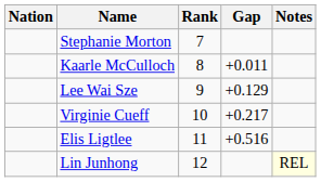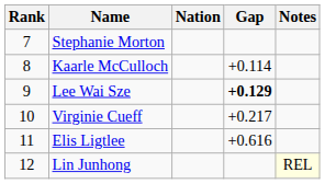 <table class="wikitable sortable" style="text-align:center">
 <tr>
+<th>Rank</th>
+<th>Name</th>
 <th>Nation</th>
-<th>Name</th>
-<th>Rank</th>
 <th>Gap</th>
 <th>Notes</th>
 </tr>
 <tr>
+<td>7</td>
+<td align=left><a href='#'>Stephanie Morton</a></td>
 <td align=left></td>
-<td align=left><a href='#'>Stephanie Morton</a></td>
-<td>7</td>
 <td></td>
 <td></td>
 </tr>
 <tr>
+<td>8</td>
+<td align=left><a href='#'>Kaarle McCulloch</a></td>
 <td align=left></td>
-<td align=left><a href='#'>Kaarle McCulloch</a></td>
-<td>8</td>
-<td>+0.011</td>
+<td>+0.114</td>
 <td></td>
 </tr>
 <tr>
+<td>9</td>
+<td align=left><a href='#'>Lee Wai Sze</a></td>
 <td align=left></td>
-<td align=left><a href='#'>Lee Wai Sze</a></td>
-<td>9</td>
-<td>+0.129</td>
+<td><strong>+0.129</strong></td>
 <td></td>
 </tr>
 <tr>
+<td>10</td>
+<td align=left><a href='#'>Virginie Cueff</a></td>
 <td align=left></td>
-<td align=left><a href='#'>Virginie Cueff</a></td>
-<td>10</td>
 <td>+0.217</td>
 <td></td>
 </tr>
 <tr>
+<td>11</td>
+<td align=left><a href='#'>Elis Ligtlee</a></td>
 <td align=left></td>
-<td align=left><a href='#'>Elis Ligtlee</a></td>
-<td>11</td>
-<td>+0.516</td>
+<td>+0.616</td>
 <td></td>
 </tr>
 <tr>
+<td>12</td>
+<td align=left><a href='#'>Lin Junhong</a></td>
 <td align=left></td>
-<td align=left><a href='#'>Lin Junhong</a></td>
-<td>12</td>
 <td></td>
 <td style="background: lightyellow;">REL</td>
 </tr>
 </table>
